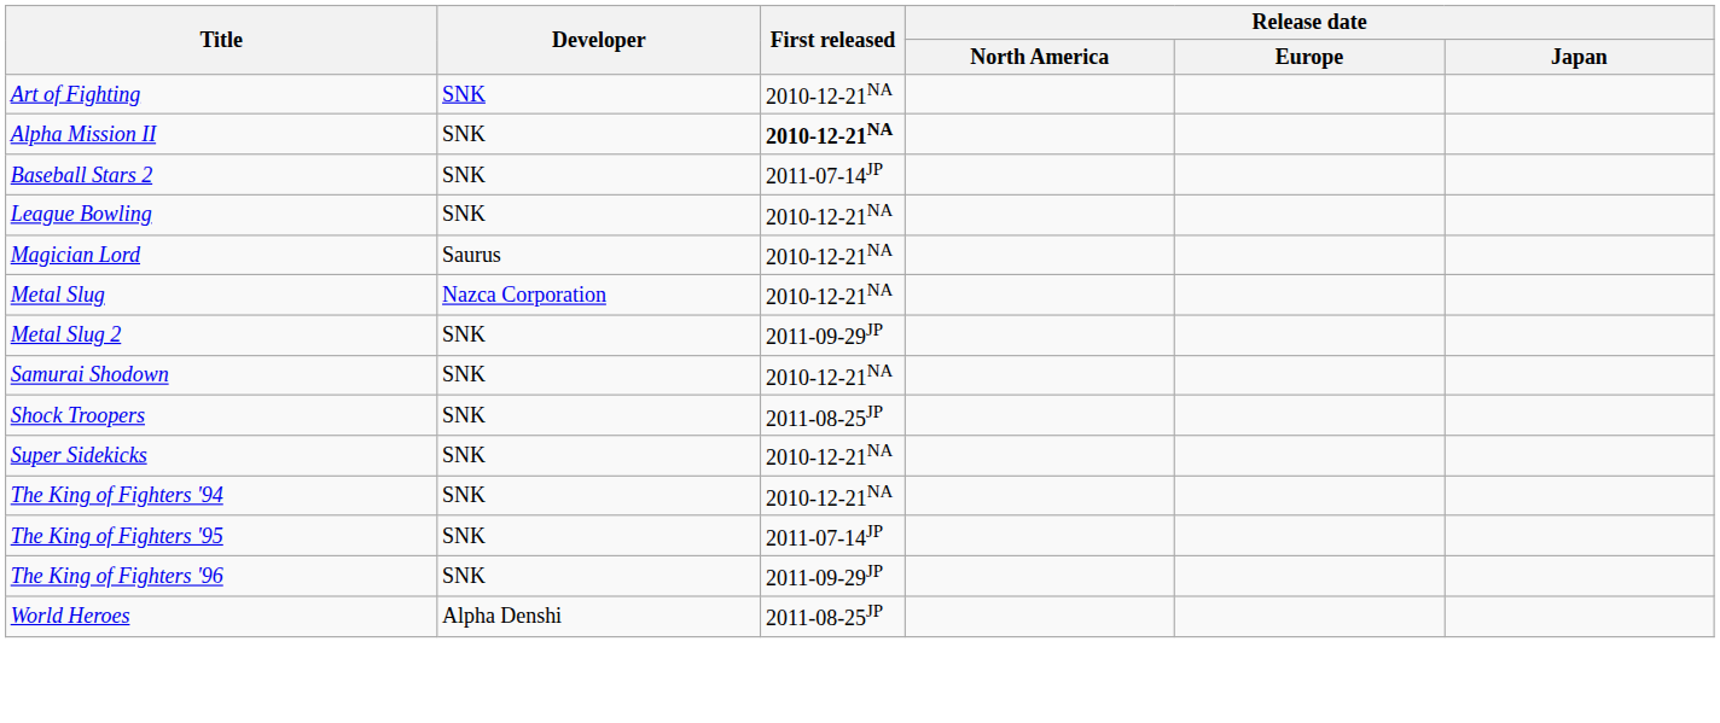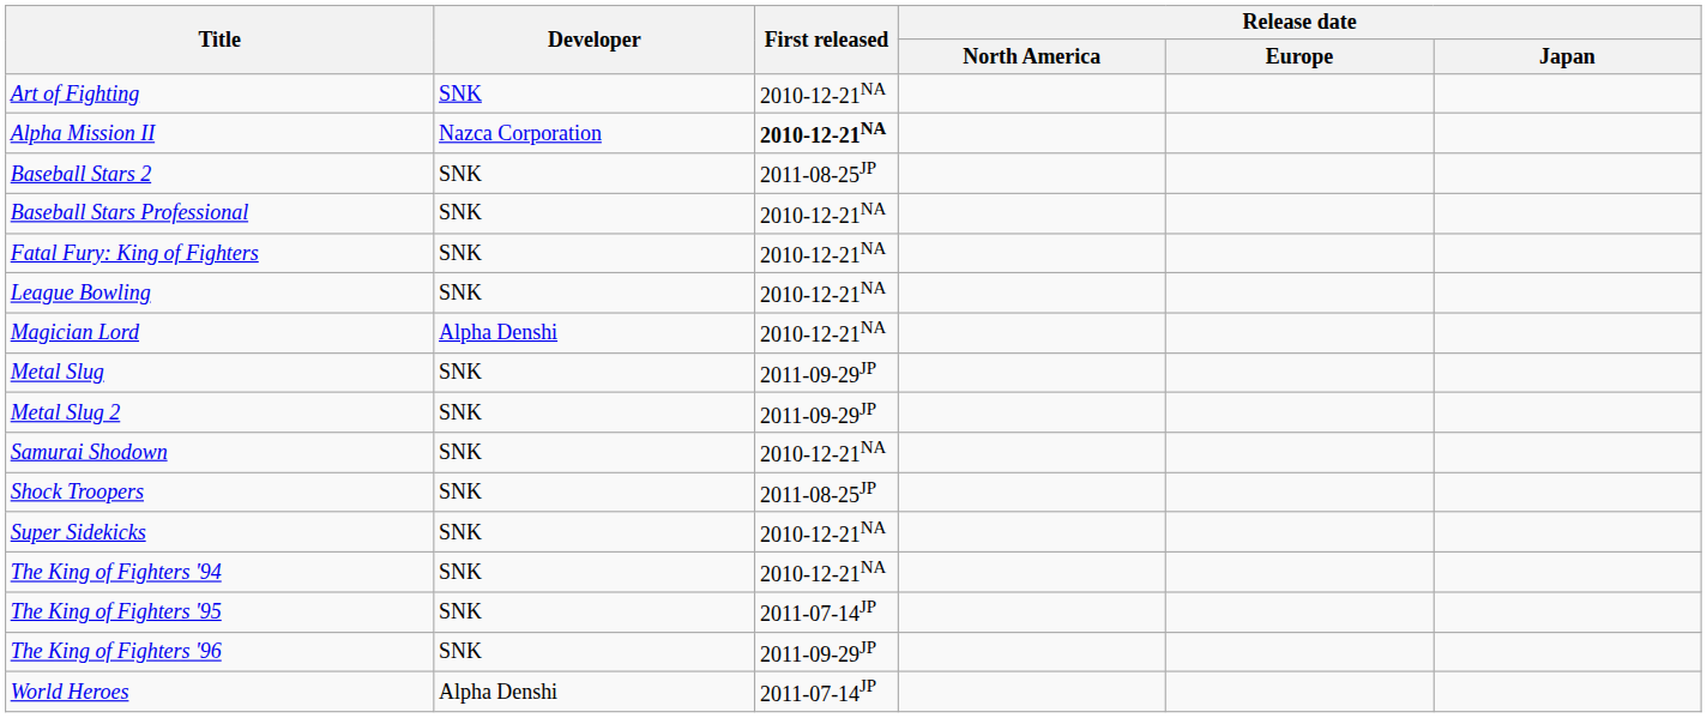 <table class="wikitable sortable" style="width:100%; font-size:100%;" id="softwarelist">
 <tr>
 <th rowspan="2" style="width:24%;">Title</th>
 <th rowspan="2" style="width:18%;">Developer</th>
 <th rowspan="2" style="width:8%; white-space:nowrap;">First released</th>
 <th colspan="3">Release date</th>
 </tr>
 <tr>
 <th style="width:15%;">North America</th>
 <th style="width:15%;">Europe</th>
 <th style="width:15%;">Japan</th>
 </tr>
 <tr>
 <td><em><a href='#'>Art of Fighting</a></em></td>
 <td><a href='#'>SNK</a></td>
 <td>2010-12-21<sup>NA</sup></td>
 <td></td>
 <td></td>
 <td></td>
 </tr>
 <tr>
 <td><em><a href='#'>Alpha Mission II</a></em></td>
-<td>SNK</td>
+<td><a href='#'>Nazca Corporation</a></td>
 <td><strong>2010-12-21<sup>NA</sup></strong></td>
 <td></td>
 <td></td>
 <td></td>
 </tr>
 <tr>
 <td><em><a href='#'>Baseball Stars 2</a></em></td>
 <td>SNK</td>
-<td>2011-07-14<sup>JP</sup></td>
+<td>2011-08-25<sup>JP</sup></td>
+<td></td>
+<td></td>
+<td></td>
+</tr>
+<tr>
+<td><em><a href='#'>Baseball Stars Professional</a></em></td>
+<td>SNK</td>
+<td>2010-12-21<sup>NA</sup></td>
+<td></td>
+<td></td>
+<td></td>
+</tr>
+<tr>
+<td><em><a href='#'>Fatal Fury: King of Fighters</a></em></td>
+<td>SNK</td>
+<td>2010-12-21<sup>NA</sup></td>
 <td></td>
 <td></td>
 <td></td>
 </tr>
 <tr>
 <td><em><a href='#'>League Bowling</a></em></td>
 <td>SNK</td>
 <td>2010-12-21<sup>NA</sup></td>
 <td></td>
 <td></td>
 <td></td>
 </tr>
 <tr>
 <td><em><a href='#'>Magician Lord</a></em></td>
-<td>Saurus</td>
+<td><a href='#'>Alpha Denshi</a></td>
 <td>2010-12-21<sup>NA</sup></td>
 <td></td>
 <td></td>
 <td></td>
 </tr>
 <tr>
 <td><em><a href='#'>Metal Slug</a></em></td>
-<td><a href='#'>Nazca Corporation</a></td>
-<td>2010-12-21<sup>NA</sup></td>
+<td>SNK</td>
+<td>2011-09-29<sup>JP</sup></td>
 <td></td>
 <td></td>
 <td></td>
 </tr>
 <tr>
 <td><em><a href='#'>Metal Slug 2</a></em></td>
 <td>SNK</td>
 <td>2011-09-29<sup>JP</sup></td>
 <td></td>
 <td></td>
 <td></td>
 </tr>
 <tr>
 <td><em><a href='#'>Samurai Shodown</a></em></td>
 <td>SNK</td>
 <td>2010-12-21<sup>NA</sup></td>
 <td></td>
 <td></td>
 <td></td>
 </tr>
 <tr>
 <td><em><a href='#'>Shock Troopers</a></em></td>
 <td>SNK</td>
 <td>2011-08-25<sup>JP</sup></td>
 <td></td>
 <td></td>
 <td></td>
 </tr>
 <tr>
 <td><em><a href='#'>Super Sidekicks</a></em></td>
 <td>SNK</td>
 <td>2010-12-21<sup>NA</sup></td>
 <td></td>
 <td></td>
 <td></td>
 </tr>
 <tr>
 <td><em><a href='#'>The King of Fighters '94</a></em></td>
 <td>SNK</td>
 <td>2010-12-21<sup>NA</sup></td>
 <td></td>
 <td></td>
 <td></td>
 </tr>
 <tr>
 <td><em><a href='#'>The King of Fighters '95</a></em></td>
 <td>SNK</td>
 <td>2011-07-14<sup>JP</sup></td>
 <td></td>
 <td></td>
 <td></td>
 </tr>
 <tr>
 <td><em><a href='#'>The King of Fighters '96</a></em></td>
 <td>SNK</td>
 <td>2011-09-29<sup>JP</sup></td>
 <td></td>
 <td></td>
 <td></td>
 </tr>
 <tr>
 <td><em><a href='#'>World Heroes</a></em></td>
 <td>Alpha Denshi</td>
-<td>2011-08-25<sup>JP</sup></td>
+<td>2011-07-14<sup>JP</sup></td>
 <td></td>
 <td></td>
 <td></td>
 </tr>
 </table>
